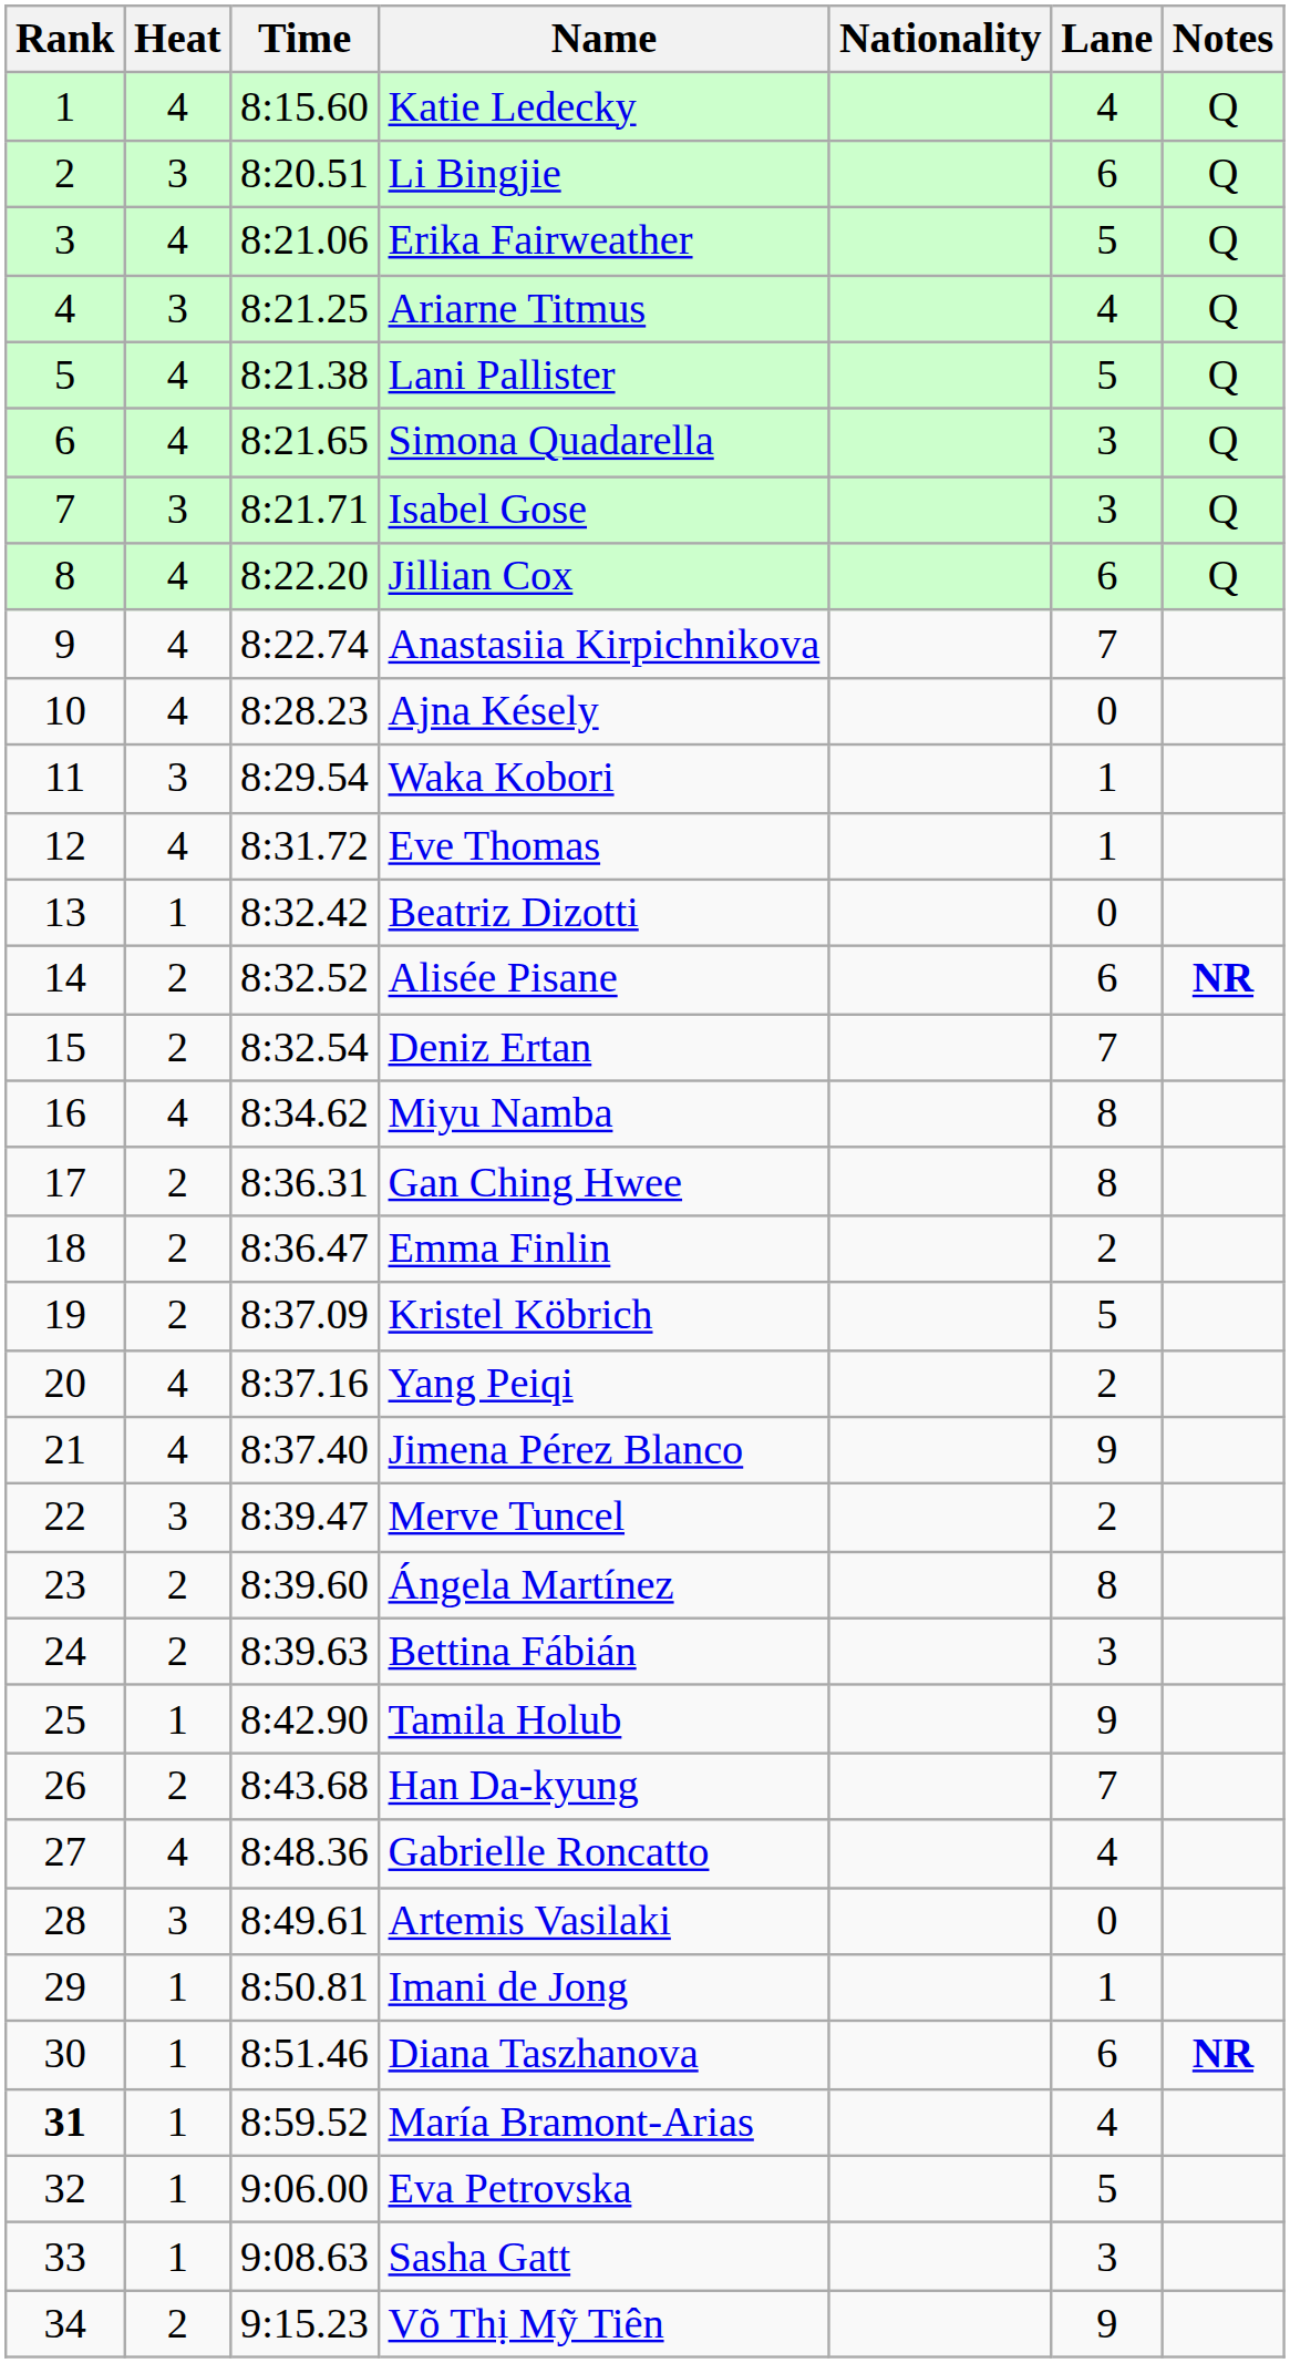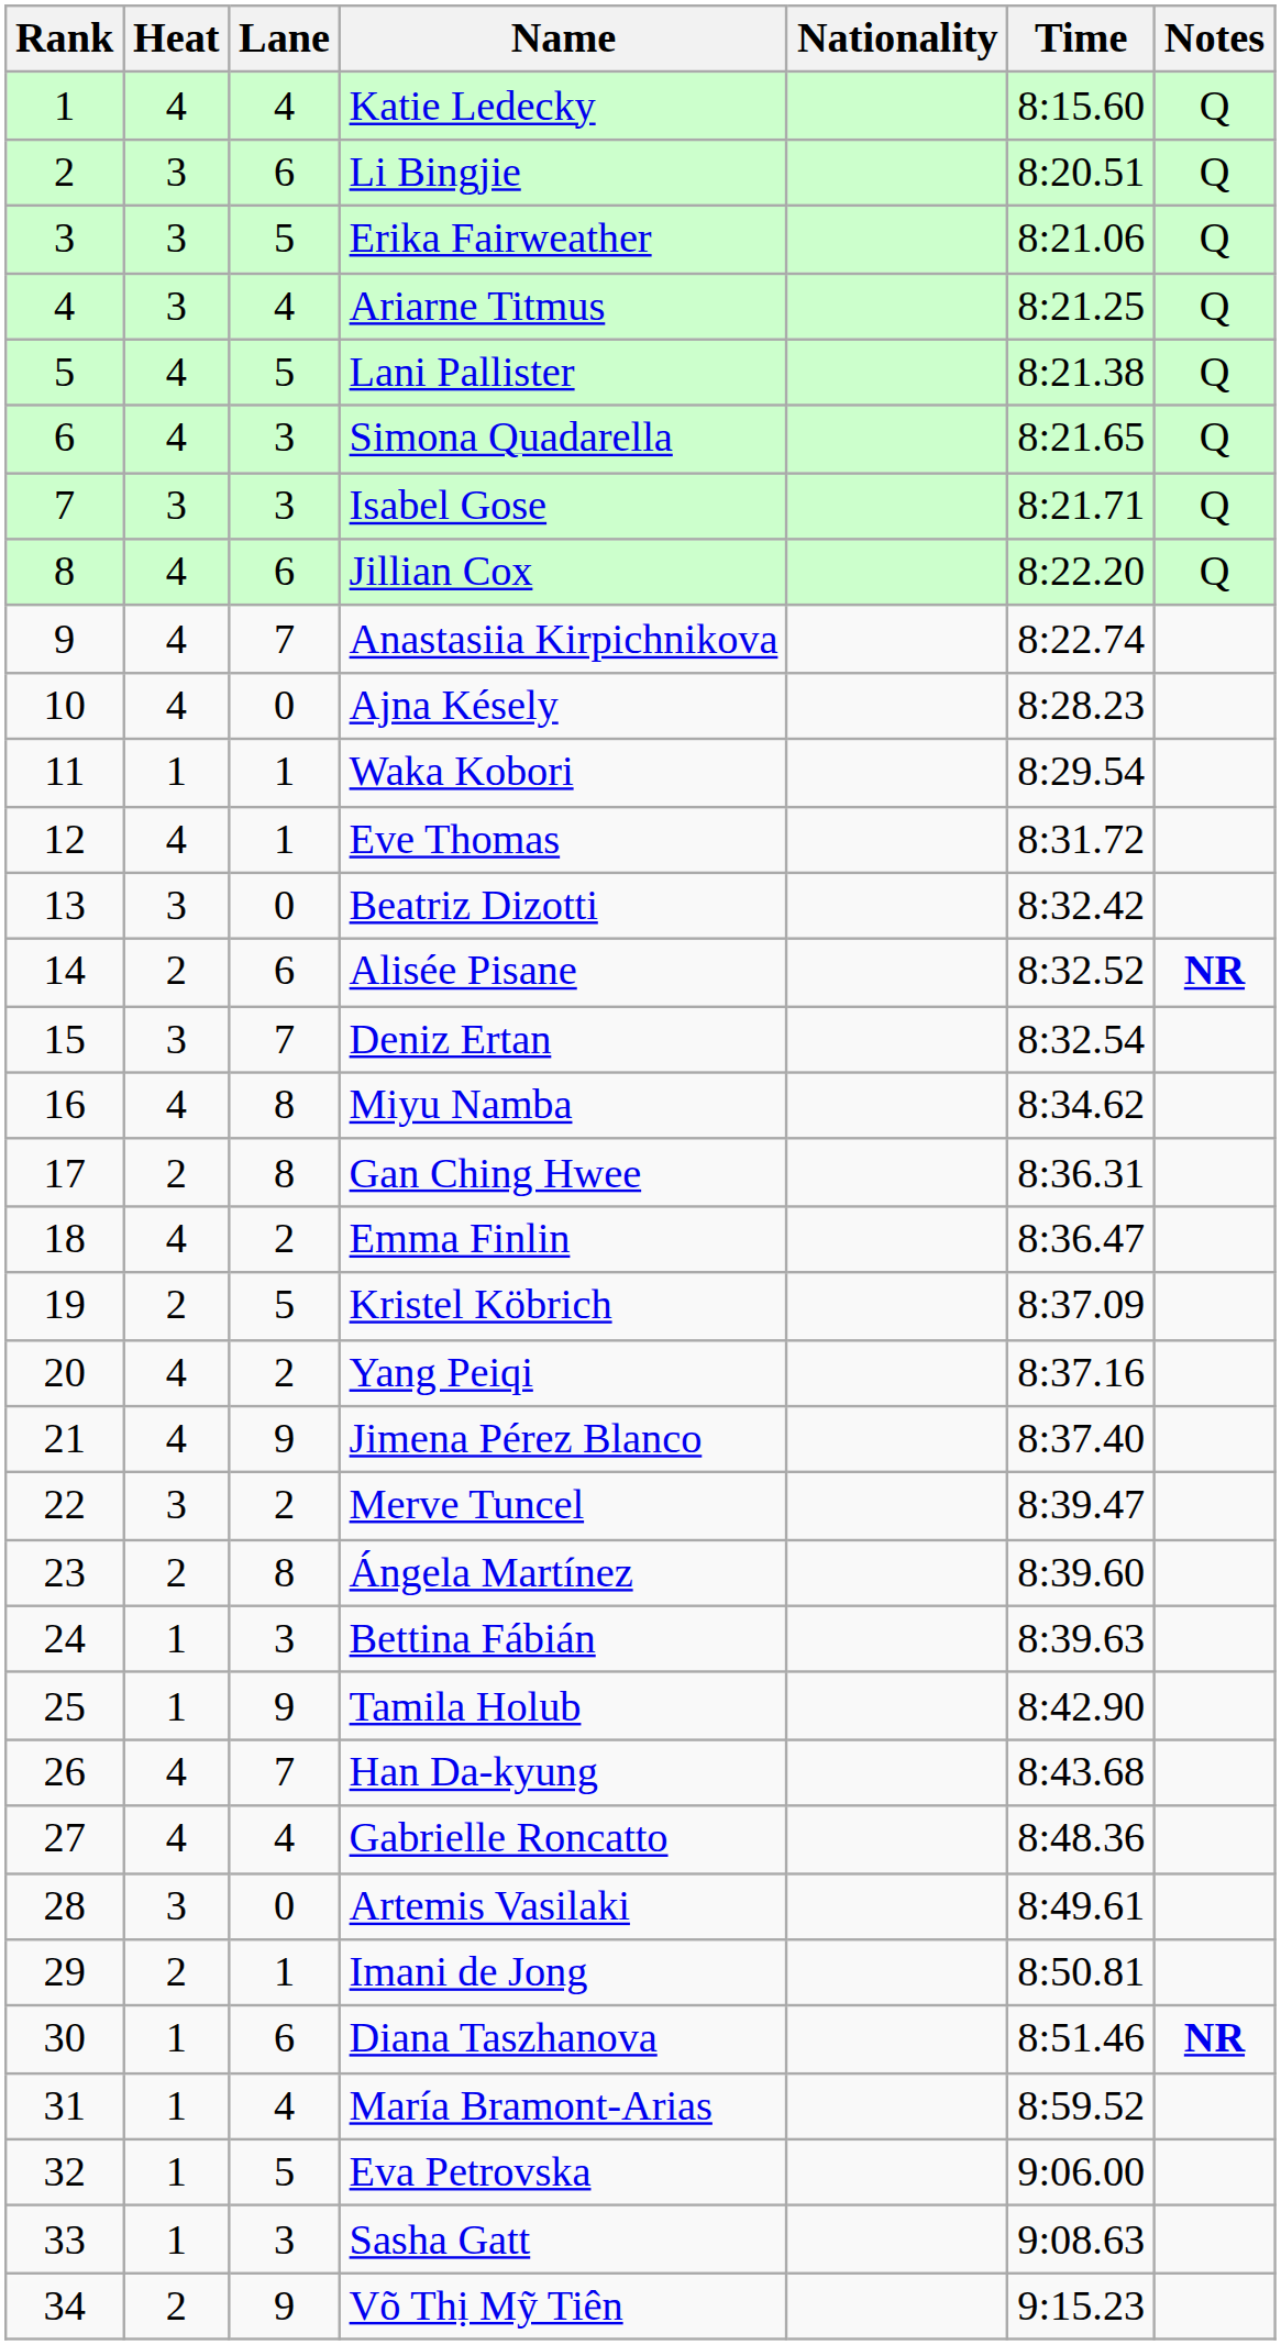 <table class="wikitable sortable" style="text-align:center">
 <tr>
 <th>Rank</th>
 <th>Heat</th>
-<th>Time</th>
+<th>Lane</th>
 <th>Name</th>
 <th>Nationality</th>
-<th>Lane</th>
+<th>Time</th>
 <th>Notes</th>
 </tr>
 <tr bgcolor=ccffcc>
 <td>1</td>
 <td>4</td>
-<td>8:15.60</td>
+<td>4</td>
 <td align=left><a href='#'>Katie Ledecky</a></td>
 <td align=left></td>
-<td>4</td>
+<td>8:15.60</td>
 <td>Q</td>
 </tr>
 <tr bgcolor=ccffcc>
 <td>2</td>
 <td>3</td>
-<td>8:20.51</td>
+<td>6</td>
 <td align=left><a href='#'>Li Bingjie</a></td>
 <td align=left></td>
-<td>6</td>
+<td>8:20.51</td>
 <td>Q</td>
 </tr>
 <tr bgcolor=ccffcc>
 <td>3</td>
-<td>4</td>
-<td>8:21.06</td>
+<td>3</td>
+<td>5</td>
 <td align=left><a href='#'>Erika Fairweather</a></td>
 <td align=left></td>
-<td>5</td>
+<td>8:21.06</td>
 <td>Q</td>
 </tr>
 <tr bgcolor=ccffcc>
 <td>4</td>
 <td>3</td>
-<td>8:21.25</td>
+<td>4</td>
 <td align=left><a href='#'>Ariarne Titmus</a></td>
 <td align=left></td>
-<td>4</td>
+<td>8:21.25</td>
 <td>Q</td>
 </tr>
 <tr bgcolor=ccffcc>
 <td>5</td>
 <td>4</td>
-<td>8:21.38</td>
+<td>5</td>
 <td align=left><a href='#'>Lani Pallister</a></td>
 <td align=left></td>
-<td>5</td>
+<td>8:21.38</td>
 <td>Q</td>
 </tr>
 <tr bgcolor=ccffcc>
 <td>6</td>
 <td>4</td>
-<td>8:21.65</td>
+<td>3</td>
 <td align=left><a href='#'>Simona Quadarella</a></td>
 <td align=left></td>
-<td>3</td>
+<td>8:21.65</td>
 <td>Q</td>
 </tr>
 <tr bgcolor=ccffcc>
 <td>7</td>
 <td>3</td>
-<td>8:21.71</td>
+<td>3</td>
 <td align=left><a href='#'>Isabel Gose</a></td>
 <td align=left></td>
-<td>3</td>
+<td>8:21.71</td>
 <td>Q</td>
 </tr>
 <tr bgcolor=ccffcc>
 <td>8</td>
 <td>4</td>
-<td>8:22.20</td>
+<td>6</td>
 <td align=left><a href='#'>Jillian Cox</a></td>
 <td align=left></td>
-<td>6</td>
+<td>8:22.20</td>
 <td>Q</td>
 </tr>
 <tr>
 <td>9</td>
 <td>4</td>
-<td>8:22.74</td>
+<td>7</td>
 <td align=left><a href='#'>Anastasiia Kirpichnikova</a></td>
 <td align=left></td>
-<td>7</td>
+<td>8:22.74</td>
 <td></td>
 </tr>
 <tr>
 <td>10</td>
 <td>4</td>
-<td>8:28.23</td>
+<td>0</td>
 <td align=left><a href='#'>Ajna Késely</a></td>
 <td align=left></td>
-<td>0</td>
+<td>8:28.23</td>
 <td></td>
 </tr>
 <tr>
 <td>11</td>
-<td>3</td>
-<td>8:29.54</td>
+<td>1</td>
+<td>1</td>
 <td align=left><a href='#'>Waka Kobori</a></td>
 <td align=left></td>
-<td>1</td>
+<td>8:29.54</td>
 <td></td>
 </tr>
 <tr>
 <td>12</td>
 <td>4</td>
-<td>8:31.72</td>
+<td>1</td>
 <td align=left><a href='#'>Eve Thomas</a></td>
 <td align=left></td>
-<td>1</td>
+<td>8:31.72</td>
 <td></td>
 </tr>
 <tr>
 <td>13</td>
-<td>1</td>
-<td>8:32.42</td>
+<td>3</td>
+<td>0</td>
 <td align=left><a href='#'>Beatriz Dizotti</a></td>
 <td align=left></td>
-<td>0</td>
+<td>8:32.42</td>
 <td></td>
 </tr>
 <tr>
 <td>14</td>
 <td>2</td>
-<td>8:32.52</td>
+<td>6</td>
 <td align=left><a href='#'>Alisée Pisane</a></td>
 <td align=left></td>
-<td>6</td>
+<td>8:32.52</td>
 <td><strong><a href='#'>NR</a></strong></td>
 </tr>
 <tr>
 <td>15</td>
-<td>2</td>
-<td>8:32.54</td>
+<td>3</td>
+<td>7</td>
 <td align=left><a href='#'>Deniz Ertan</a></td>
 <td align=left></td>
-<td>7</td>
+<td>8:32.54</td>
 <td></td>
 </tr>
 <tr>
 <td>16</td>
 <td>4</td>
-<td>8:34.62</td>
+<td>8</td>
 <td align=left><a href='#'>Miyu Namba</a></td>
 <td align=left></td>
-<td>8</td>
+<td>8:34.62</td>
 <td></td>
 </tr>
 <tr>
 <td>17</td>
 <td>2</td>
-<td>8:36.31</td>
+<td>8</td>
 <td align=left><a href='#'>Gan Ching Hwee</a></td>
 <td align=left></td>
-<td>8</td>
+<td>8:36.31</td>
 <td></td>
 </tr>
 <tr>
 <td>18</td>
+<td>4</td>
 <td>2</td>
-<td>8:36.47</td>
 <td align=left><a href='#'>Emma Finlin</a></td>
 <td align=left></td>
-<td>2</td>
+<td>8:36.47</td>
 <td></td>
 </tr>
 <tr>
 <td>19</td>
 <td>2</td>
-<td>8:37.09</td>
+<td>5</td>
 <td align=left><a href='#'>Kristel Köbrich</a></td>
 <td align=left></td>
-<td>5</td>
+<td>8:37.09</td>
 <td></td>
 </tr>
 <tr>
 <td>20</td>
 <td>4</td>
-<td>8:37.16</td>
+<td>2</td>
 <td align=left><a href='#'>Yang Peiqi</a></td>
 <td align=left></td>
-<td>2</td>
+<td>8:37.16</td>
 <td></td>
 </tr>
 <tr>
 <td>21</td>
 <td>4</td>
-<td>8:37.40</td>
+<td>9</td>
 <td align=left><a href='#'>Jimena Pérez Blanco</a></td>
 <td align=left></td>
-<td>9</td>
+<td>8:37.40</td>
 <td></td>
 </tr>
 <tr>
 <td>22</td>
 <td>3</td>
-<td>8:39.47</td>
+<td>2</td>
 <td align=left><a href='#'>Merve Tuncel</a></td>
 <td align=left></td>
-<td>2</td>
+<td>8:39.47</td>
 <td></td>
 </tr>
 <tr>
 <td>23</td>
 <td>2</td>
-<td>8:39.60</td>
+<td>8</td>
 <td align=left><a href='#'>Ángela Martínez</a></td>
 <td align=left></td>
-<td>8</td>
+<td>8:39.60</td>
 <td></td>
 </tr>
 <tr>
 <td>24</td>
-<td>2</td>
-<td>8:39.63</td>
+<td>1</td>
+<td>3</td>
 <td align=left><a href='#'>Bettina Fábián</a></td>
 <td align=left></td>
-<td>3</td>
+<td>8:39.63</td>
 <td></td>
 </tr>
 <tr>
 <td>25</td>
 <td>1</td>
-<td>8:42.90</td>
+<td>9</td>
 <td align=left><a href='#'>Tamila Holub</a></td>
 <td align=left></td>
-<td>9</td>
+<td>8:42.90</td>
 <td></td>
 </tr>
 <tr>
 <td>26</td>
-<td>2</td>
-<td>8:43.68</td>
+<td>4</td>
+<td>7</td>
 <td align=left><a href='#'>Han Da-kyung</a></td>
 <td align=left></td>
-<td>7</td>
+<td>8:43.68</td>
 <td></td>
 </tr>
 <tr>
 <td>27</td>
 <td>4</td>
-<td>8:48.36</td>
+<td>4</td>
 <td align=left><a href='#'>Gabrielle Roncatto</a></td>
 <td align=left></td>
-<td>4</td>
+<td>8:48.36</td>
 <td></td>
 </tr>
 <tr>
 <td>28</td>
 <td>3</td>
-<td>8:49.61</td>
+<td>0</td>
 <td align=left><a href='#'>Artemis Vasilaki</a></td>
 <td align=left></td>
-<td>0</td>
+<td>8:49.61</td>
 <td></td>
 </tr>
 <tr>
 <td>29</td>
+<td>2</td>
 <td>1</td>
-<td>8:50.81</td>
 <td align=left><a href='#'>Imani de Jong</a></td>
 <td align=left></td>
-<td>1</td>
+<td>8:50.81</td>
 <td></td>
 </tr>
 <tr>
 <td>30</td>
 <td>1</td>
-<td>8:51.46</td>
+<td>6</td>
 <td align=left><a href='#'>Diana Taszhanova</a></td>
 <td align=left></td>
-<td>6</td>
+<td>8:51.46</td>
 <td><strong><a href='#'>NR</a></strong></td>
 </tr>
 <tr>
-<td><strong>31</strong></td>
+<td>31</td>
 <td>1</td>
-<td>8:59.52</td>
+<td>4</td>
 <td align=left><a href='#'>María Bramont-Arias</a></td>
 <td align=left></td>
-<td>4</td>
+<td>8:59.52</td>
 <td></td>
 </tr>
 <tr>
 <td>32</td>
 <td>1</td>
-<td>9:06.00</td>
+<td>5</td>
 <td align=left><a href='#'>Eva Petrovska</a></td>
 <td align=left></td>
-<td>5</td>
+<td>9:06.00</td>
 <td></td>
 </tr>
 <tr>
 <td>33</td>
 <td>1</td>
-<td>9:08.63</td>
+<td>3</td>
 <td align=left><a href='#'>Sasha Gatt</a></td>
 <td align=left></td>
-<td>3</td>
+<td>9:08.63</td>
 <td></td>
 </tr>
 <tr>
 <td>34</td>
 <td>2</td>
-<td>9:15.23</td>
+<td>9</td>
 <td align=left><a href='#'>Võ Thị Mỹ Tiên</a></td>
 <td align=left></td>
-<td>9</td>
+<td>9:15.23</td>
 <td></td>
 </tr>
 </table>
